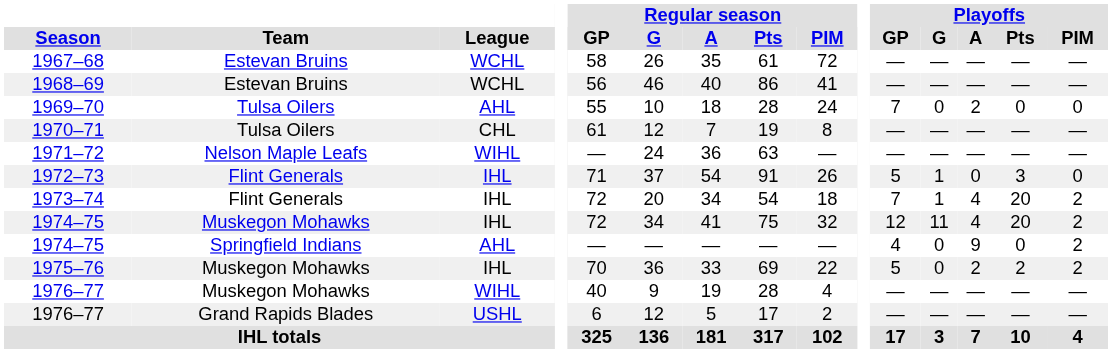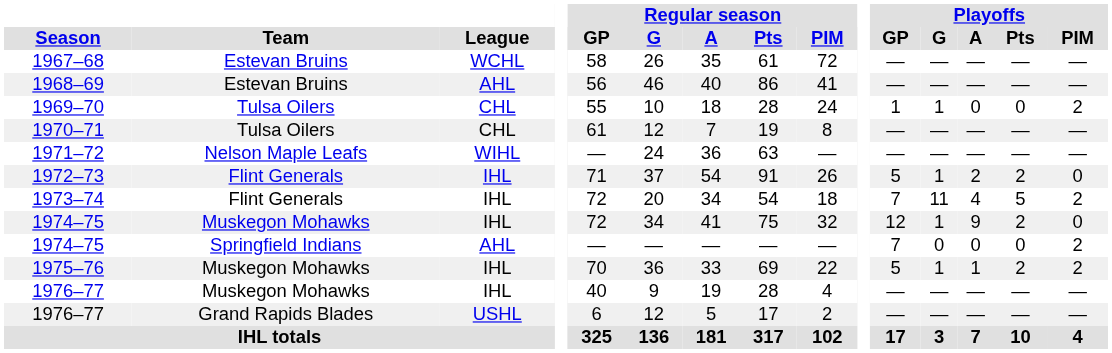 <table border="0" cellpadding="1" cellspacing="0" style="text-align:center; width:60em">
 <tr bgcolor="#e0e0e0">
 <th colspan="3" bgcolor="#ffffff"> </th>
 <th rowspan="99" bgcolor="#ffffff"> </th>
 <th colspan="5"><a href='#'>Regular season</a></th>
 <th rowspan="99" bgcolor="#ffffff"> </th>
 <th colspan="5"><a href='#'>Playoffs</a></th>
 </tr>
 <tr bgcolor="#e0e0e0">
 <th><a href='#'>Season</a></th>
 <th>Team</th>
 <th>League</th>
 <th>GP</th>
 <th><a href='#'>G</a></th>
 <th><a href='#'>A</a></th>
 <th><a href='#'>Pts</a></th>
 <th><a href='#'>PIM</a></th>
 <th>GP</th>
 <th>G</th>
 <th>A</th>
 <th>Pts</th>
 <th>PIM</th>
 </tr>
 <tr>
 <td><a href='#'>1967–68</a></td>
 <td><a href='#'>Estevan Bruins</a></td>
 <td><a href='#'>WCHL</a></td>
 <td>58</td>
 <td>26</td>
 <td>35</td>
 <td>61</td>
 <td>72</td>
 <td>—</td>
 <td>—</td>
 <td>—</td>
 <td>—</td>
 <td>—</td>
 </tr>
 <tr bgcolor="#f0f0f0">
 <td><a href='#'>1968–69</a></td>
 <td>Estevan Bruins</td>
-<td>WCHL</td>
+<td><a href='#'>AHL</a></td>
 <td>56</td>
 <td>46</td>
 <td>40</td>
 <td>86</td>
 <td>41</td>
 <td>—</td>
 <td>—</td>
 <td>—</td>
 <td>—</td>
 <td>—</td>
 </tr>
 <tr>
 <td><a href='#'>1969–70</a></td>
 <td><a href='#'>Tulsa Oilers</a></td>
-<td><a href='#'>AHL</a></td>
+<td><a href='#'>CHL</a></td>
 <td>55</td>
 <td>10</td>
 <td>18</td>
 <td>28</td>
 <td>24</td>
-<td>7</td>
+<td>1</td>
+<td>1</td>
+<td>0</td>
 <td>0</td>
 <td>2</td>
-<td>0</td>
-<td>0</td>
 </tr>
 <tr bgcolor="#f0f0f0">
 <td><a href='#'>1970–71</a></td>
 <td>Tulsa Oilers</td>
 <td>CHL</td>
 <td>61</td>
 <td>12</td>
 <td>7</td>
 <td>19</td>
 <td>8</td>
 <td>—</td>
 <td>—</td>
 <td>—</td>
 <td>—</td>
 <td>—</td>
 </tr>
 <tr>
 <td><a href='#'>1971–72</a></td>
 <td><a href='#'>Nelson Maple Leafs</a></td>
 <td><a href='#'>WIHL</a></td>
 <td>—</td>
 <td>24</td>
 <td>36</td>
 <td>63</td>
 <td>—</td>
 <td>—</td>
 <td>—</td>
 <td>—</td>
 <td>—</td>
 <td>—</td>
 </tr>
 <tr bgcolor="#f0f0f0">
 <td><a href='#'>1972–73</a></td>
 <td><a href='#'>Flint Generals</a></td>
 <td><a href='#'>IHL</a></td>
 <td>71</td>
 <td>37</td>
 <td>54</td>
 <td>91</td>
 <td>26</td>
 <td>5</td>
 <td>1</td>
-<td>0</td>
-<td>3</td>
+<td>2</td>
+<td>2</td>
 <td>0</td>
 </tr>
 <tr>
 <td><a href='#'>1973–74</a></td>
 <td>Flint Generals</td>
 <td>IHL</td>
 <td>72</td>
 <td>20</td>
 <td>34</td>
 <td>54</td>
 <td>18</td>
 <td>7</td>
-<td>1</td>
+<td>11</td>
 <td>4</td>
-<td>20</td>
+<td>5</td>
 <td>2</td>
 </tr>
 <tr bgcolor="#f0f0f0">
 <td><a href='#'>1974–75</a></td>
 <td><a href='#'>Muskegon Mohawks</a></td>
 <td>IHL</td>
 <td>72</td>
 <td>34</td>
 <td>41</td>
 <td>75</td>
 <td>32</td>
 <td>12</td>
-<td>11</td>
-<td>4</td>
-<td>20</td>
+<td>1</td>
+<td>9</td>
 <td>2</td>
+<td>0</td>
 </tr>
 <tr>
 <td><a href='#'>1974–75</a></td>
 <td><a href='#'>Springfield Indians</a></td>
 <td><a href='#'>AHL</a></td>
 <td>—</td>
 <td>—</td>
 <td>—</td>
 <td>—</td>
 <td>—</td>
-<td>4</td>
+<td>7</td>
 <td>0</td>
-<td>9</td>
+<td>0</td>
 <td>0</td>
 <td>2</td>
 </tr>
 <tr bgcolor="#f0f0f0">
 <td><a href='#'>1975–76</a></td>
 <td>Muskegon Mohawks</td>
 <td>IHL</td>
 <td>70</td>
 <td>36</td>
 <td>33</td>
 <td>69</td>
 <td>22</td>
 <td>5</td>
-<td>0</td>
-<td>2</td>
+<td>1</td>
+<td>1</td>
 <td>2</td>
 <td>2</td>
 </tr>
 <tr>
 <td><a href='#'>1976–77</a></td>
 <td>Muskegon Mohawks</td>
-<td><a href='#'>WIHL</a></td>
+<td>IHL</td>
 <td>40</td>
 <td>9</td>
 <td>19</td>
 <td>28</td>
 <td>4</td>
 <td>—</td>
 <td>—</td>
 <td>—</td>
 <td>—</td>
 <td>—</td>
 </tr>
 <tr bgcolor="#f0f0f0">
 <td>1976–77</td>
 <td>Grand Rapids Blades</td>
 <td><a href='#'>USHL</a></td>
 <td>6</td>
 <td>12</td>
 <td>5</td>
 <td>17</td>
 <td>2</td>
 <td>—</td>
 <td>—</td>
 <td>—</td>
 <td>—</td>
 <td>—</td>
 </tr>
 <tr bgcolor="#e0e0e0">
 <th colspan="3">IHL totals</th>
 <th>325</th>
 <th>136</th>
 <th>181</th>
 <th>317</th>
 <th>102</th>
 <th>17</th>
 <th>3</th>
 <th>7</th>
 <th>10</th>
 <th>4</th>
 </tr>
 </table>
